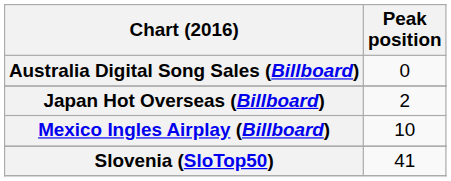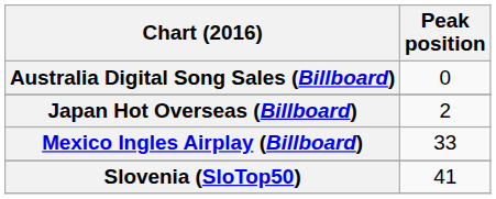 <table class="wikitable sortable plainrowheaders" style="text-align:center">
 <tr>
 <th scope="col">Chart (2016)</th>
 <th scope="col">Peak<br> position</th>
 </tr>
 <tr>
 <th scope="row">Australia Digital Song Sales (<em><a href='#'>Billboard</a></em>)</th>
 <td>0</td>
 </tr>
 <tr>
 </tr>
 <tr>
 </tr>
 <tr>
 </tr>
 <tr>
 </tr>
 <tr>
 </tr>
 <tr>
 </tr>
 <tr>
 </tr>
 <tr>
 </tr>
 <tr>
 </tr>
 <tr>
 </tr>
 <tr>
 </tr>
 <tr>
 </tr>
 <tr>
 </tr>
 <tr>
 </tr>
 <tr>
 </tr>
 <tr>
 </tr>
 <tr>
 </tr>
 <tr>
 </tr>
 <tr>
 <th scope="row">Japan Hot Overseas (<em><a href='#'>Billboard</a></em>)</th>
 <td style="text-align:center;">2</td>
 </tr>
 <tr>
 <th scope="row"><a href='#'>Mexico Ingles Airplay</a> (<em><a href='#'>Billboard</a></em>)</th>
-<td>10</td>
+<td>33</td>
 </tr>
 <tr>
 </tr>
 <tr>
 </tr>
 <tr>
 </tr>
 <tr>
 </tr>
 <tr>
 </tr>
 <tr>
 </tr>
 <tr>
 </tr>
 <tr>
 <th scope="row">Slovenia (<a href='#'>SloTop50</a>)</th>
 <td>41</td>
 </tr>
 <tr>
 </tr>
 <tr>
 </tr>
 <tr>
 </tr>
 <tr>
 </tr>
 <tr>
 </tr>
 </table>
